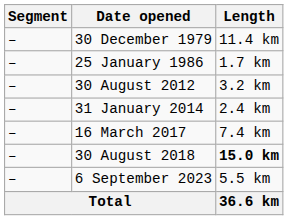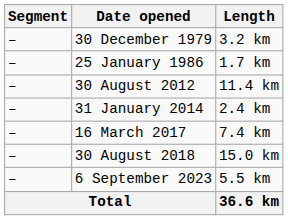 <table class="wikitable">
 <tr>
 <th>Segment</th>
 <th>Date opened</th>
 <th>Length</th>
 </tr>
 <tr>
 <td>–</td>
 <td>30 December 1979</td>
-<td>11.4 km</td>
+<td>3.2 km</td>
 </tr>
 <tr>
 <td>–</td>
 <td>25 January 1986</td>
 <td>1.7 km</td>
 </tr>
 <tr>
 <td>–</td>
 <td>30 August 2012</td>
-<td>3.2 km</td>
+<td>11.4 km</td>
 </tr>
 <tr>
 <td>–</td>
 <td>31 January 2014</td>
 <td>2.4 km</td>
 </tr>
 <tr>
 <td>–</td>
 <td>16 March 2017</td>
 <td>7.4 km</td>
 </tr>
 <tr>
 <td>–</td>
 <td>30 August 2018</td>
-<td><strong>15.0 km</strong></td>
+<td>15.0 km</td>
 </tr>
 <tr>
 <td>–</td>
 <td>6 September 2023</td>
 <td>5.5 km</td>
 </tr>
 <tr>
 <th colspan="2">Total</th>
 <th>36.6 km</th>
 </tr>
 </table>
